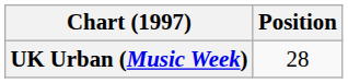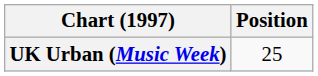 <table class="wikitable plainrowheaders" style="text-align:center">
 <tr>
 <th>Chart (1997)</th>
 <th>Position</th>
 </tr>
 <tr>
 <th scope="row">UK Urban (<em><a href='#'>Music Week</a></em>)</th>
-<td>28</td>
+<td>25</td>
 </tr>
 </table>
